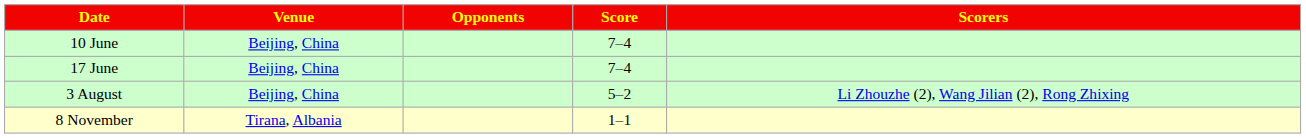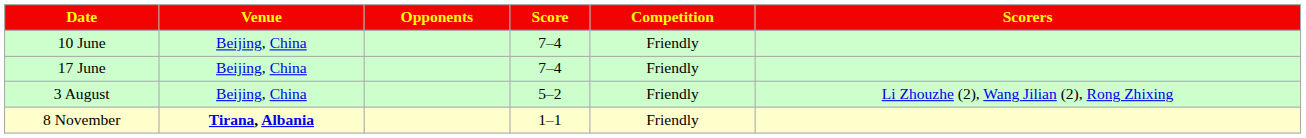 <table width=95% class="wikitable" style="text-align: center; font-size: 90%">
 <tr bgcolor=#F00300 style="color:yellow">
 <td><strong>Date</strong></td>
 <td><strong>Venue</strong></td>
 <td><strong>Opponents</strong></td>
 <td><strong>Score</strong></td>
+<td><strong>Competition</strong></td>
 <td><strong>Scorers</strong></td>
 </tr>
 <tr bgcolor=#CCFFCC>
 <td>10 June</td>
 <td><a href='#'>Beijing</a>, <a href='#'>China</a></td>
 <td></td>
 <td>7–4</td>
+<td>Friendly</td>
 <td></td>
 </tr>
 <tr bgcolor=#CCFFCC>
 <td>17 June</td>
 <td><a href='#'>Beijing</a>, <a href='#'>China</a></td>
 <td></td>
 <td>7–4</td>
+<td>Friendly</td>
 <td></td>
 </tr>
 <tr bgcolor=#CCFFCC>
 <td>3 August</td>
 <td><a href='#'>Beijing</a>, <a href='#'>China</a></td>
 <td></td>
 <td>5–2</td>
+<td>Friendly</td>
 <td><a href='#'>Li Zhouzhe</a> (2), <a href='#'>Wang Jilian</a> (2), <a href='#'>Rong Zhixing</a></td>
 </tr>
 <tr bgcolor=#FFFFCC>
 <td>8 November</td>
-<td><a href='#'>Tirana</a>, <a href='#'>Albania</a></td>
+<td><strong><a href='#'>Tirana</a>, <a href='#'>Albania</a></strong></td>
 <td></td>
 <td>1–1</td>
+<td>Friendly</td>
 <td></td>
 </tr>
 </table>
